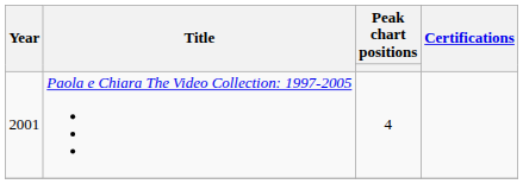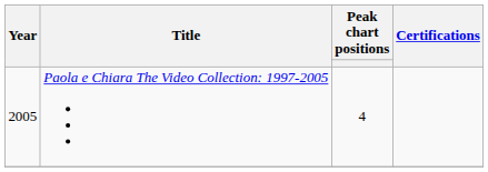 <table class="wikitable">
 <tr>
 <th rowspan="2">Year</th>
 <th rowspan="2">Title</th>
 <th colspan="1">Peak chart positions</th>
 <th rowspan="2"><a href='#'>Certifications</a></th>
 </tr>
 <tr>
 <th width="40"></th>
 </tr>
 <tr>
-<td>2001</td>
+<td>2005</td>
 <td align="left"><em><a href='#'>Paola e Chiara The Video Collection: 1997-2005</a></em><br><ul><li></li><li></li><li></li></ul></td>
 <td align="center">4</td>
 <td></td>
 </tr>
 <tr>
 </tr>
 </table>
